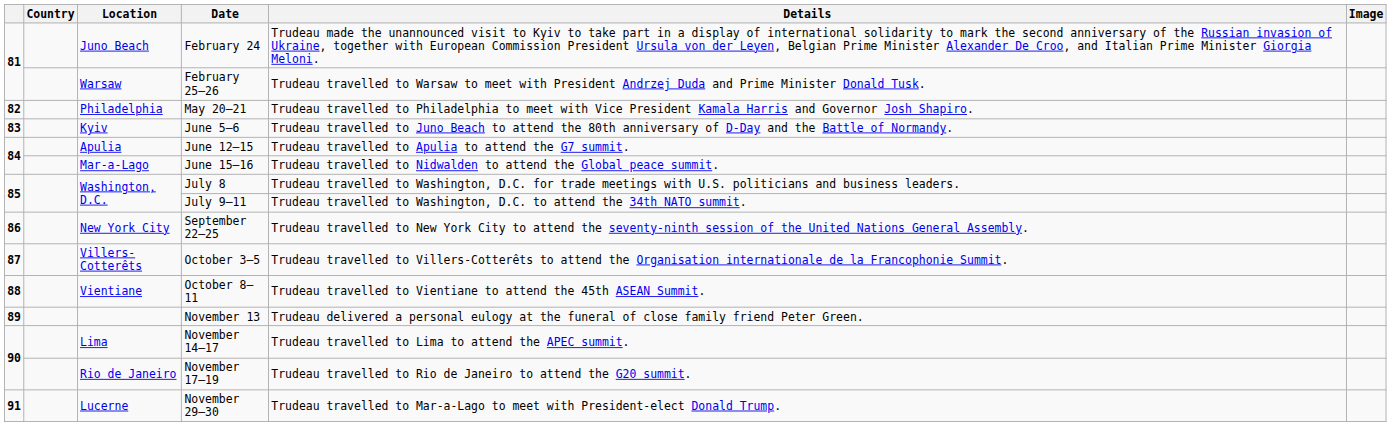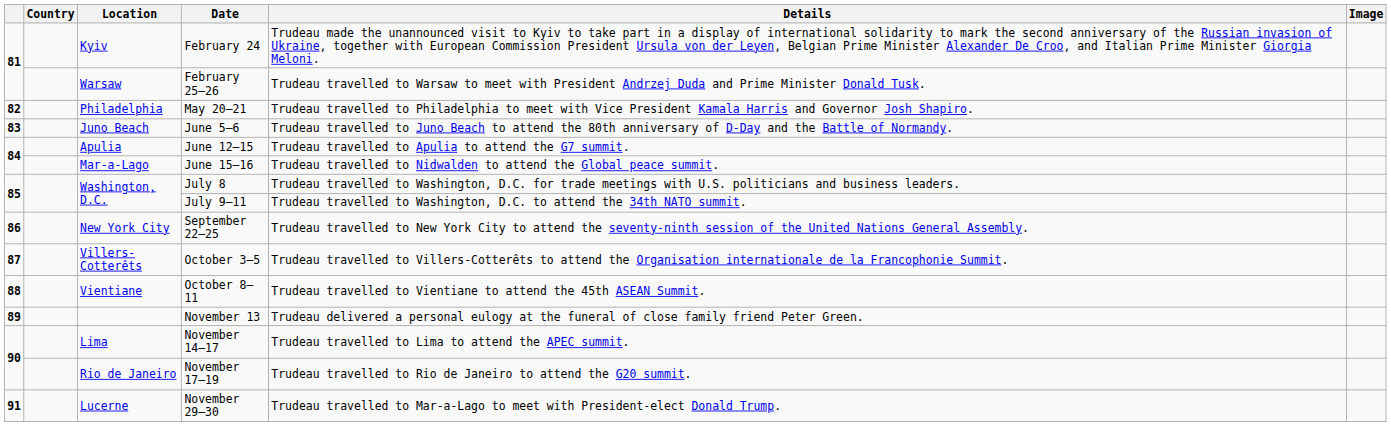 <table class="wikitable sortable">
 <tr>
 <th></th>
 <th>Country</th>
 <th>Location</th>
 <th>Date</th>
 <th>Details</th>
 <th>Image</th>
 </tr>
 <tr>
 <td rowspan=2><strong>81</strong></td>
 <td></td>
-<td><a href='#'>Juno Beach</a></td>
+<td><a href='#'>Kyiv</a></td>
 <td>February 24</td>
 <td>Trudeau made the unannounced visit to Kyiv to take part in a display of international solidarity to mark the second anniversary of the <a href='#'>Russian invasion of Ukraine</a>, together with European Commission President <a href='#'>Ursula von der Leyen</a>, Belgian Prime Minister <a href='#'>Alexander De Croo</a>, and Italian Prime Minister <a href='#'>Giorgia Meloni</a>.</td>
 <td></td>
 </tr>
 <tr>
 <td></td>
 <td><a href='#'>Warsaw</a></td>
 <td>February 25–26</td>
 <td>Trudeau travelled to Warsaw to meet with President <a href='#'>Andrzej Duda</a> and Prime Minister <a href='#'>Donald Tusk</a>.</td>
 <td></td>
 </tr>
 <tr>
 <td><strong>82</strong></td>
 <td></td>
 <td><a href='#'>Philadelphia</a></td>
 <td>May 20–21</td>
 <td>Trudeau travelled to Philadelphia to meet with Vice President <a href='#'>Kamala Harris</a> and Governor <a href='#'>Josh Shapiro</a>.</td>
 <td></td>
 </tr>
 <tr>
 <td><strong>83</strong></td>
 <td></td>
-<td><a href='#'>Kyiv</a></td>
+<td><a href='#'>Juno Beach</a></td>
 <td>June 5–6</td>
 <td>Trudeau travelled to <a href='#'>Juno Beach</a> to attend the 80th anniversary of <a href='#'>D-Day</a> and the <a href='#'>Battle of Normandy</a>.</td>
 <td></td>
 </tr>
 <tr>
 <td rowspan=2><strong>84</strong></td>
 <td></td>
 <td><a href='#'>Apulia</a></td>
 <td>June 12–15</td>
 <td>Trudeau travelled to <a href='#'>Apulia</a> to attend the <a href='#'>G7 summit</a>.</td>
 <td></td>
 </tr>
 <tr>
 <td></td>
 <td><a href='#'>Mar-a-Lago</a></td>
 <td>June 15–16</td>
 <td>Trudeau travelled to <a href='#'>Nidwalden</a> to attend the <a href='#'>Global peace summit</a>.</td>
 <td></td>
 </tr>
 <tr>
 <td rowspan=2><strong>85</strong></td>
 <td rowspan=2></td>
 <td rowspan=2><a href='#'>Washington, D.C.</a></td>
 <td>July 8</td>
 <td>Trudeau travelled to Washington, D.C. for trade meetings with U.S. politicians and business leaders.</td>
 <td></td>
 </tr>
 <tr>
 <td>July 9–11</td>
 <td>Trudeau travelled to Washington, D.C. to attend the <a href='#'>34th NATO summit</a>.</td>
 <td></td>
 </tr>
 <tr>
 <td><strong>86</strong></td>
 <td></td>
 <td><a href='#'>New York City</a></td>
 <td>September 22–25</td>
 <td>Trudeau travelled to New York City to attend the <a href='#'>seventy-ninth session of the United Nations General Assembly</a>.</td>
 <td></td>
 </tr>
 <tr>
 <td><strong>87</strong></td>
 <td></td>
 <td><a href='#'>Villers-Cotterêts</a></td>
 <td>October 3–5</td>
 <td>Trudeau travelled to Villers-Cotterêts to attend the <a href='#'>Organisation internationale de la Francophonie Summit</a>.</td>
 <td></td>
 </tr>
 <tr>
 <td><strong>88</strong></td>
 <td></td>
 <td><a href='#'>Vientiane</a></td>
 <td>October 8–11</td>
 <td>Trudeau travelled to Vientiane to attend the 45th <a href='#'>ASEAN Summit</a>.</td>
 <td></td>
 </tr>
 <tr>
 <td><strong>89</strong></td>
 <td></td>
 <td></td>
 <td>November 13</td>
 <td>Trudeau delivered a personal eulogy at the funeral of close family friend Peter Green.</td>
 <td></td>
 </tr>
 <tr>
 <td rowspan=2><strong>90</strong></td>
 <td></td>
 <td><a href='#'>Lima</a></td>
 <td>November 14–17</td>
 <td>Trudeau travelled to Lima to attend the <a href='#'>APEC summit</a>.</td>
 <td></td>
 </tr>
 <tr>
 <td></td>
 <td><a href='#'>Rio de Janeiro</a></td>
 <td>November 17–19</td>
 <td>Trudeau travelled to Rio de Janeiro to attend the <a href='#'>G20 summit</a>.</td>
 <td></td>
 </tr>
 <tr>
 <td><strong>91</strong></td>
 <td></td>
 <td><a href='#'>Lucerne</a></td>
 <td>November 29–30</td>
 <td>Trudeau travelled to Mar-a-Lago to meet with President-elect <a href='#'>Donald Trump</a>.</td>
 <td></td>
 </tr>
 </table>
